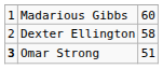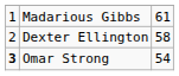 <table class="wikitable">
 <tr>
 </tr>
 <tr>
 <td>1</td>
 <td>Madarious Gibbs</td>
-<td>60</td>
+<td>61</td>
 </tr>
 <tr>
 <td>2</td>
 <td>Dexter Ellington</td>
 <td>58</td>
 </tr>
 <tr>
 <td><strong>3</strong></td>
 <td>Omar Strong</td>
-<td>51</td>
+<td>54</td>
 </tr>
 </table>
